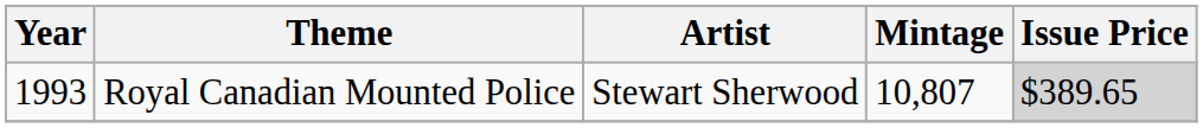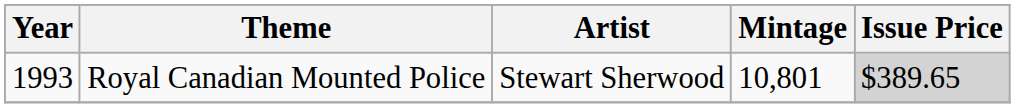 <table class="wikitable">
 <tr>
 <th>Year</th>
 <th>Theme</th>
 <th>Artist</th>
 <th>Mintage</th>
 <th>Issue Price</th>
 </tr>
 <tr>
 <td>1993</td>
 <td>Royal Canadian Mounted Police</td>
 <td>Stewart Sherwood</td>
-<td>10,807</td>
+<td>10,801</td>
 <td style="background: lightgrey;">$389.65</td>
 </tr>
 <tr>
 </tr>
 </table>
